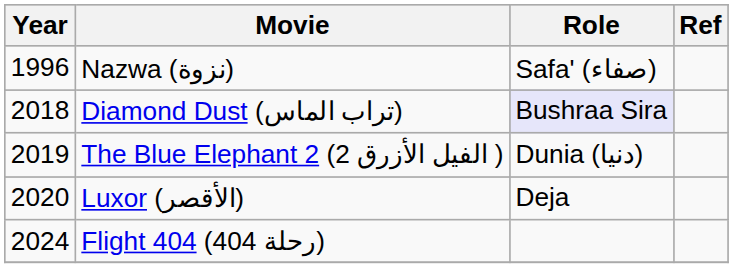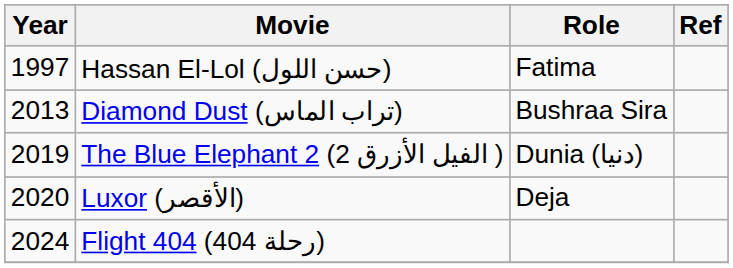 <table class="wikitable sortable">
 <tr>
 <th>Year</th>
 <th class="unsortable">Movie</th>
 <th class="unsortable">Role</th>
 <th class="unsortable">Ref</th>
 </tr>
 <tr>
-<td>1996</td>
-<td>Nazwa (نزوة)</td>
-<td>Safa' (صفاء)</td>
+<td>1997</td>
+<td>Hassan El-Lol (حسن اللول)</td>
+<td>Fatima</td>
 <td></td>
 </tr>
 <tr>
-<td>2018</td>
+<td>2013</td>
 <td><a href='#'>Diamond Dust</a> (تراب الماس)</td>
-<td style="background: lavender;">Bushraa Sira</td>
+<td>Bushraa Sira</td>
 <td></td>
 </tr>
 <tr>
 <td>2019</td>
 <td><a href='#'>The Blue Elephant 2</a> (الفيل الأزرق 2 )</td>
 <td>Dunia (دنيا)</td>
 <td></td>
 </tr>
 <tr>
 <td>2020</td>
 <td><a href='#'>Luxor</a> (الأقصر)</td>
 <td>Deja</td>
 <td></td>
 </tr>
 <tr>
 <td>2024</td>
 <td><a href='#'>Flight 404</a> (رحلة 404)</td>
 <td></td>
 <td></td>
 </tr>
 <tr>
 </tr>
 </table>
